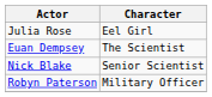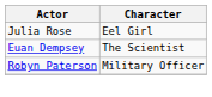 <table class="wikitable" border="1">
 <tr>
 <th>Actor</th>
 <th>Character</th>
 </tr>
 <tr>
 <td>Julia Rose</td>
 <td>Eel Girl</td>
 </tr>
 <tr>
 <td><a href='#'>Euan Dempsey</a></td>
 <td>The Scientist</td>
 </tr>
 <tr>
-<td><a href='#'>Nick Blake</a></td>
-<td>Senior Scientist</td>
-</tr>
-<tr>
 <td><a href='#'>Robyn Paterson</a></td>
 <td>Military Officer</td>
 </tr>
 <tr>
 </tr>
 </table>
